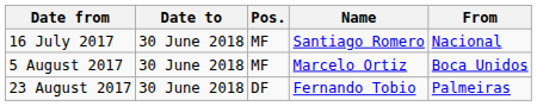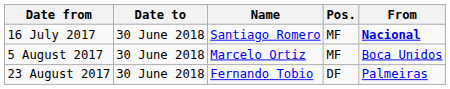 <table class="wikitable">
 <tr>
 <th>Date from</th>
 <th>Date to</th>
+<th>Name</th>
 <th>Pos.</th>
-<th>Name</th>
 <th>From</th>
 </tr>
 <tr>
 <td>16 July 2017</td>
 <td>30 June 2018</td>
+<td> <a href='#'>Santiago Romero</a></td>
 <td>MF</td>
-<td> <a href='#'>Santiago Romero</a></td>
-<td> <a href='#'>Nacional</a></td>
+<td><strong> <a href='#'>Nacional</a></strong></td>
 </tr>
 <tr>
 <td>5 August 2017</td>
 <td>30 June 2018</td>
+<td> <a href='#'>Marcelo Ortiz</a></td>
 <td>MF</td>
-<td> <a href='#'>Marcelo Ortiz</a></td>
 <td> <a href='#'>Boca Unidos</a></td>
 </tr>
 <tr>
 <td>23 August 2017</td>
 <td>30 June 2018</td>
+<td> <a href='#'>Fernando Tobio</a></td>
 <td>DF</td>
-<td> <a href='#'>Fernando Tobio</a></td>
 <td> <a href='#'>Palmeiras</a></td>
 </tr>
 </table>
